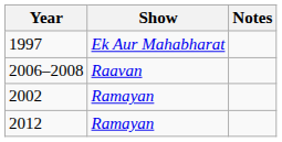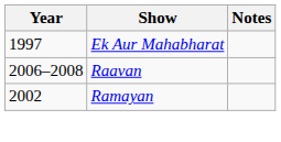 <table class="wikitable sortable">
 <tr>
 <th>Year</th>
 <th>Show</th>
 <th>Notes</th>
 </tr>
 <tr>
 <td>1997</td>
 <td><em><a href='#'>Ek Aur Mahabharat</a></em></td>
 <td></td>
 </tr>
 <tr>
 <td>2006–2008</td>
 <td><em><a href='#'>Raavan</a></em></td>
 <td></td>
 </tr>
 <tr>
 <td>2002</td>
 <td><em><a href='#'>Ramayan</a></em></td>
 <td></td>
 </tr>
-<tr>
-<td>2012</td>
-<td><em><a href='#'>Ramayan</a></em></td>
-<td></td>
-</tr>
 </table>
